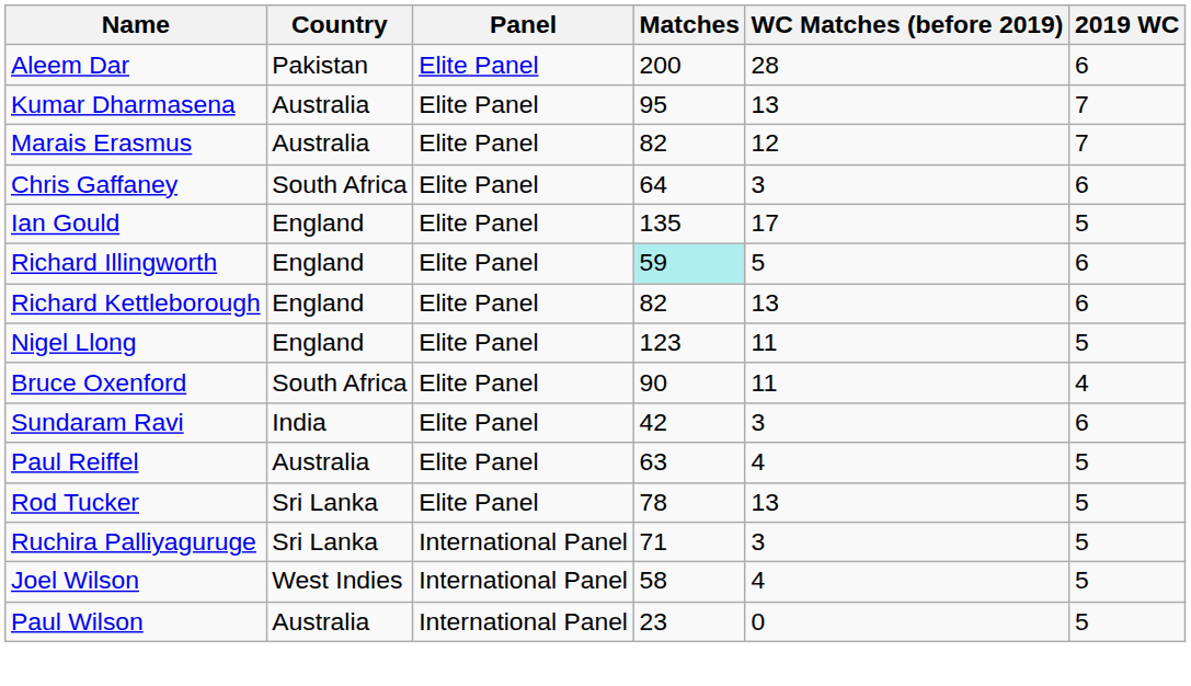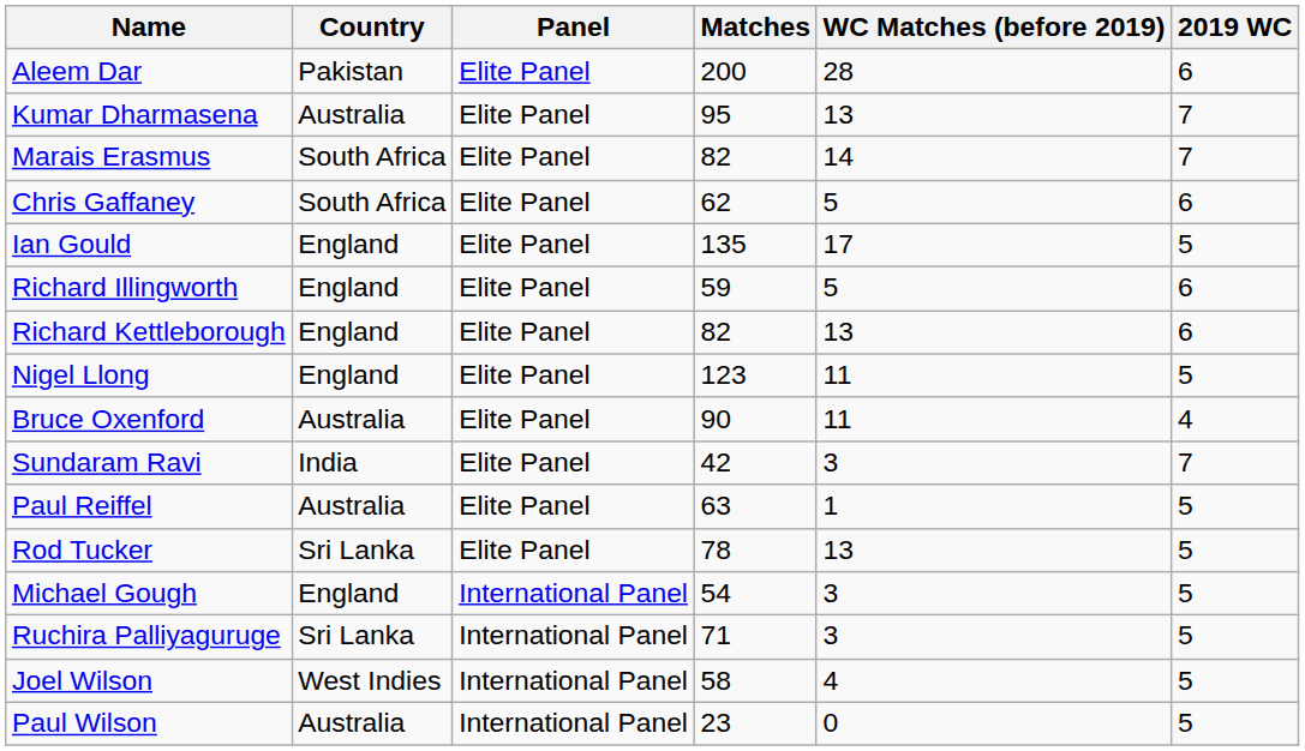 <table class="wikitable sortable">
 <tr>
 <th>Name</th>
 <th>Country</th>
 <th>Panel</th>
 <th>Matches</th>
 <th>WC Matches (before 2019)</th>
 <th>2019 WC</th>
 </tr>
 <tr>
 <td><a href='#'>Aleem Dar</a></td>
 <td>Pakistan</td>
 <td><a href='#'>Elite Panel</a></td>
 <td>200</td>
 <td>28</td>
 <td>6</td>
 </tr>
 <tr>
 <td><a href='#'>Kumar Dharmasena</a></td>
 <td>Australia</td>
 <td>Elite Panel</td>
 <td>95</td>
 <td>13</td>
 <td>7</td>
 </tr>
 <tr>
 <td><a href='#'>Marais Erasmus</a></td>
-<td>Australia</td>
+<td>South Africa</td>
 <td>Elite Panel</td>
 <td>82</td>
-<td>12</td>
+<td>14</td>
 <td>7</td>
 </tr>
 <tr>
 <td><a href='#'>Chris Gaffaney</a></td>
 <td>South Africa</td>
 <td>Elite Panel</td>
-<td>64</td>
-<td>3</td>
+<td>62</td>
+<td>5</td>
 <td>6</td>
 </tr>
 <tr>
 <td><a href='#'>Ian Gould</a></td>
 <td>England</td>
 <td>Elite Panel</td>
 <td>135</td>
 <td>17</td>
 <td>5</td>
 </tr>
 <tr>
 <td><a href='#'>Richard Illingworth</a></td>
 <td>England</td>
 <td>Elite Panel</td>
-<td style="background: paleturquoise;">59</td>
+<td>59</td>
 <td>5</td>
 <td>6</td>
 </tr>
 <tr>
 <td><a href='#'>Richard Kettleborough</a></td>
 <td>England</td>
 <td>Elite Panel</td>
 <td>82</td>
 <td>13</td>
 <td>6</td>
 </tr>
 <tr>
 <td><a href='#'>Nigel Llong</a></td>
 <td>England</td>
 <td>Elite Panel</td>
 <td>123</td>
 <td>11</td>
 <td>5</td>
 </tr>
 <tr>
 <td><a href='#'>Bruce Oxenford</a></td>
-<td>South Africa</td>
+<td>Australia</td>
 <td>Elite Panel</td>
 <td>90</td>
 <td>11</td>
 <td>4</td>
 </tr>
 <tr>
 <td><a href='#'>Sundaram Ravi</a></td>
 <td>India</td>
 <td>Elite Panel</td>
 <td>42</td>
 <td>3</td>
-<td>6</td>
+<td>7</td>
 </tr>
 <tr>
 <td><a href='#'>Paul Reiffel</a></td>
 <td>Australia</td>
 <td>Elite Panel</td>
 <td>63</td>
-<td>4</td>
+<td>1</td>
 <td>5</td>
 </tr>
 <tr>
 <td><a href='#'>Rod Tucker</a></td>
 <td>Sri Lanka</td>
 <td>Elite Panel</td>
 <td>78</td>
 <td>13</td>
+<td>5</td>
+</tr>
+<tr>
+<td><a href='#'>Michael Gough</a></td>
+<td>England</td>
+<td><a href='#'>International Panel</a></td>
+<td>54</td>
+<td>3</td>
 <td>5</td>
 </tr>
 <tr>
 <td><a href='#'>Ruchira Palliyaguruge</a></td>
 <td>Sri Lanka</td>
 <td>International Panel</td>
 <td>71</td>
 <td>3</td>
 <td>5</td>
 </tr>
 <tr>
 <td><a href='#'>Joel Wilson</a></td>
 <td>West Indies</td>
 <td>International Panel</td>
 <td>58</td>
 <td>4</td>
 <td>5</td>
 </tr>
 <tr>
 <td><a href='#'>Paul Wilson</a></td>
 <td>Australia</td>
 <td>International Panel</td>
 <td>23</td>
 <td>0</td>
 <td>5</td>
 </tr>
 </table>
